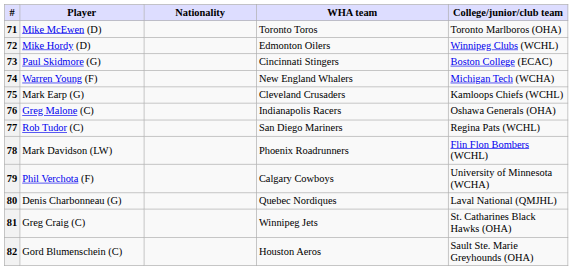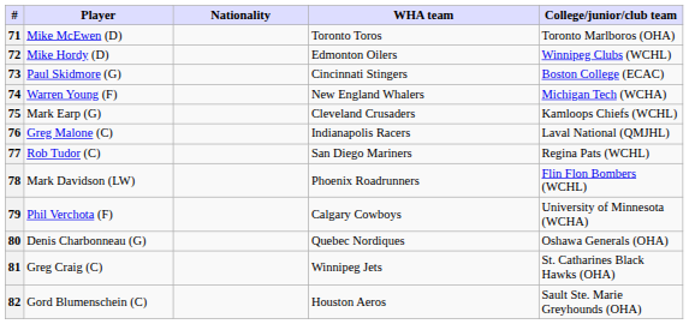 <table class="wikitable">
 <tr>
 <th style="background:#ddf; width:2.75%;">#</th>
 <th style="background:#ddf; width:22.0%;">Player</th>
 <th style="background:#ddf; width:20.0%;">Nationality</th>
 <th style="background:#ddf; width:34.0%;">WHA team</th>
 <th style="background:#ddf; width:100.0%;">College/junior/club team</th>
 </tr>
 <tr>
 <th>71</th>
 <td><a href='#'>Mike McEwen</a> (D)</td>
 <td></td>
 <td>Toronto Toros</td>
 <td>Toronto Marlboros (OHA)</td>
 </tr>
 <tr>
 <th>72</th>
 <td><a href='#'>Mike Hordy</a> (D)</td>
 <td></td>
 <td>Edmonton Oilers</td>
 <td><a href='#'>Winnipeg Clubs</a> (WCHL)</td>
 </tr>
 <tr>
 <th>73</th>
 <td><a href='#'>Paul Skidmore</a> (G)</td>
 <td></td>
 <td>Cincinnati Stingers</td>
 <td><a href='#'>Boston College</a> (ECAC)</td>
 </tr>
 <tr>
 <th>74</th>
 <td><a href='#'>Warren Young</a> (F)</td>
 <td></td>
 <td>New England Whalers</td>
 <td><a href='#'>Michigan Tech</a> (WCHA)</td>
 </tr>
 <tr>
 <th>75</th>
 <td>Mark Earp (G)</td>
 <td></td>
 <td>Cleveland Crusaders</td>
 <td>Kamloops Chiefs (WCHL)</td>
 </tr>
 <tr>
 <th>76</th>
 <td><a href='#'>Greg Malone</a> (C)</td>
 <td></td>
 <td>Indianapolis Racers</td>
-<td>Oshawa Generals (OHA)</td>
+<td>Laval National (QMJHL)</td>
 </tr>
 <tr>
 <th>77</th>
 <td><a href='#'>Rob Tudor</a> (C)</td>
 <td></td>
 <td>San Diego Mariners</td>
 <td>Regina Pats (WCHL)</td>
 </tr>
 <tr>
 <th>78</th>
 <td>Mark Davidson (LW)</td>
 <td></td>
 <td>Phoenix Roadrunners</td>
 <td><a href='#'>Flin Flon Bombers</a> (WCHL)</td>
 </tr>
 <tr>
 <th>79</th>
 <td><a href='#'>Phil Verchota</a> (F)</td>
 <td></td>
 <td>Calgary Cowboys</td>
 <td>University of Minnesota (WCHA)</td>
 </tr>
 <tr>
 <th>80</th>
 <td>Denis Charbonneau (G)</td>
 <td></td>
 <td>Quebec Nordiques</td>
-<td>Laval National (QMJHL)</td>
+<td>Oshawa Generals (OHA)</td>
 </tr>
 <tr>
 <th>81</th>
 <td>Greg Craig (C)</td>
 <td></td>
 <td>Winnipeg Jets</td>
 <td>St. Catharines Black Hawks (OHA)</td>
 </tr>
 <tr>
 <th>82</th>
 <td>Gord Blumenschein (C)</td>
 <td></td>
 <td>Houston Aeros</td>
 <td>Sault Ste. Marie Greyhounds (OHA)</td>
 </tr>
 </table>
